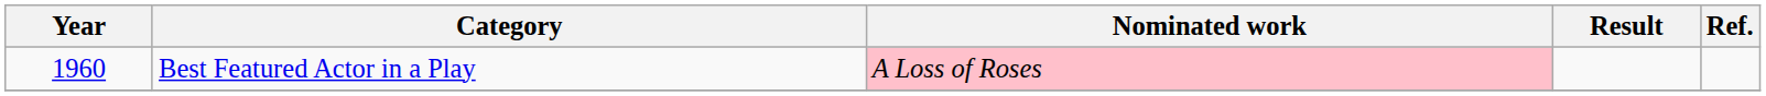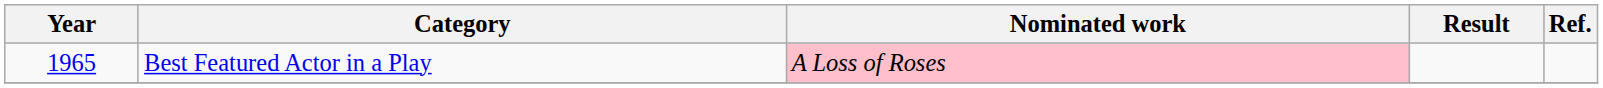 <table class=wikitable>
 <tr>
 <th scope="col" style="width:5em;">Year</th>
 <th scope="col" style="width:26em;">Category</th>
 <th scope="col" style="width:25em;">Nominated work</th>
 <th scope="col" style="width:5em;">Result</th>
 <th>Ref.</th>
 </tr>
 <tr>
-<td style="text-align:center;"><a href='#'>1960</a></td>
+<td style="text-align:center;"><a href='#'>1965</a></td>
 <td><a href='#'>Best Featured Actor in a Play</a></td>
 <td style="background: pink;"><em>A Loss of Roses</em></td>
 <td></td>
 <td style="text-align:center;"></td>
 </tr>
 <tr>
 </tr>
 </table>
